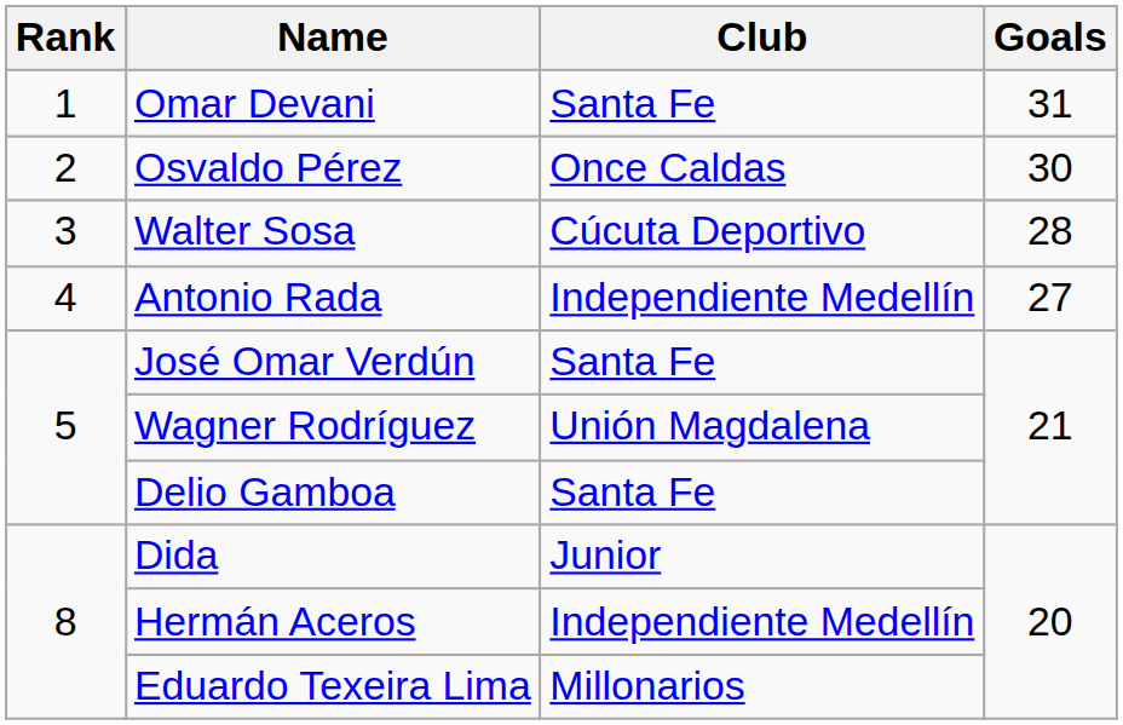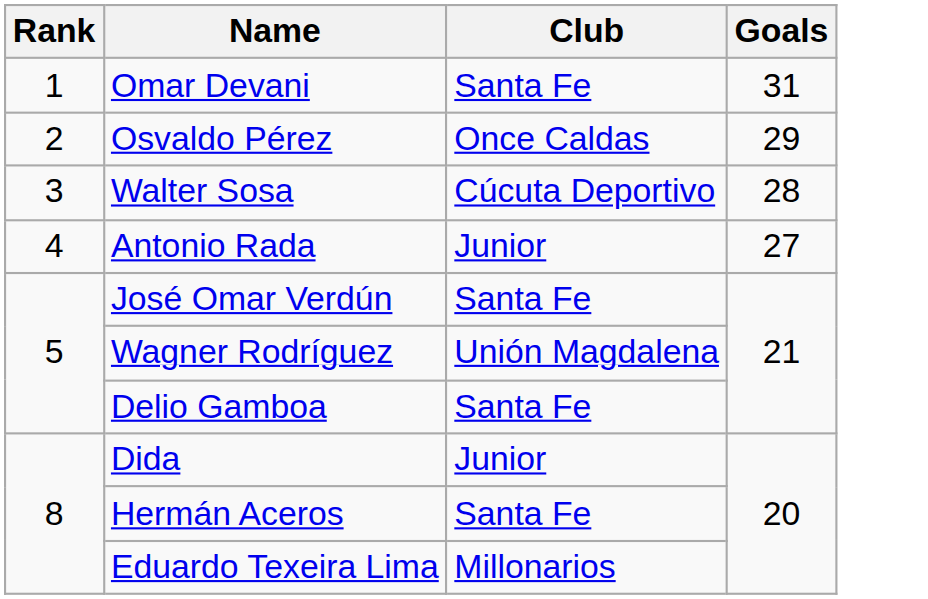 <table class="wikitable" border="1">
 <tr>
 <th>Rank</th>
 <th>Name</th>
 <th>Club</th>
 <th>Goals</th>
 </tr>
 <tr>
 <td align=center>1</td>
 <td> <a href='#'>Omar Devani</a></td>
 <td><a href='#'>Santa Fe</a></td>
 <td align=center>31</td>
 </tr>
 <tr>
 <td align=center>2</td>
 <td> <a href='#'>Osvaldo Pérez</a></td>
 <td><a href='#'>Once Caldas</a></td>
-<td align=center>30</td>
+<td align=center>29</td>
 </tr>
 <tr>
 <td align=center>3</td>
 <td> <a href='#'>Walter Sosa</a></td>
 <td><a href='#'>Cúcuta Deportivo</a></td>
 <td align=center>28</td>
 </tr>
 <tr>
 <td align=center>4</td>
 <td> <a href='#'>Antonio Rada</a></td>
-<td><a href='#'>Independiente Medellín</a></td>
+<td><a href='#'>Junior</a></td>
 <td align=center>27</td>
 </tr>
 <tr>
 <td rowspan=3 align=center>5</td>
 <td> <a href='#'>José Omar Verdún</a></td>
 <td><a href='#'>Santa Fe</a></td>
 <td rowspan=3 align=center>21</td>
 </tr>
 <tr>
 <td> <a href='#'>Wagner Rodríguez</a></td>
 <td><a href='#'>Unión Magdalena</a></td>
 </tr>
 <tr>
 <td> <a href='#'>Delio Gamboa</a></td>
 <td><a href='#'>Santa Fe</a></td>
 </tr>
 <tr>
 <td rowspan=3 align=center>8</td>
 <td> <a href='#'>Dida</a></td>
 <td><a href='#'>Junior</a></td>
 <td rowspan=3 align=center>20</td>
 </tr>
 <tr>
 <td> <a href='#'>Hermán Aceros</a></td>
-<td><a href='#'>Independiente Medellín</a></td>
+<td><a href='#'>Santa Fe</a></td>
 </tr>
 <tr>
 <td> <a href='#'>Eduardo Texeira Lima</a></td>
 <td><a href='#'>Millonarios</a></td>
 </tr>
 </table>
